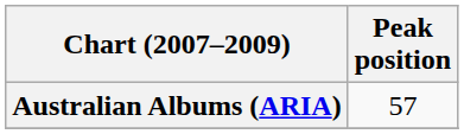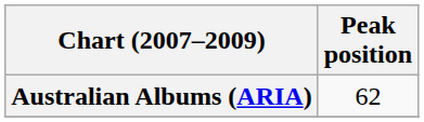 <table class="wikitable sortable plainrowheaders">
 <tr>
 <th scope="col">Chart (2007–2009)</th>
 <th scope="col" sort-data-type="number">Peak<br>position</th>
 </tr>
 <tr>
 <th scope="row">Australian Albums (<a href='#'>ARIA</a>)</th>
-<td style="text-align:center">57</td>
+<td style="text-align:center">62</td>
 </tr>
 <tr>
 </tr>
 <tr>
 </tr>
 <tr>
 </tr>
 <tr>
 </tr>
 <tr>
 </tr>
 </table>
